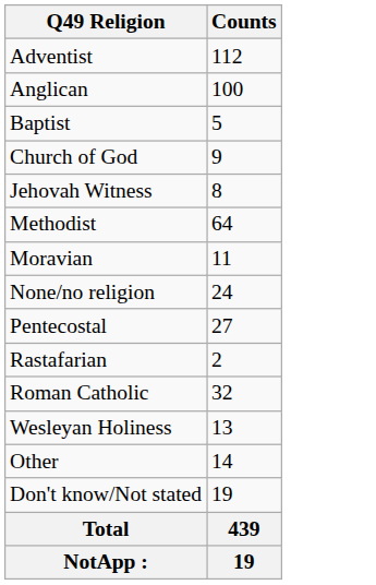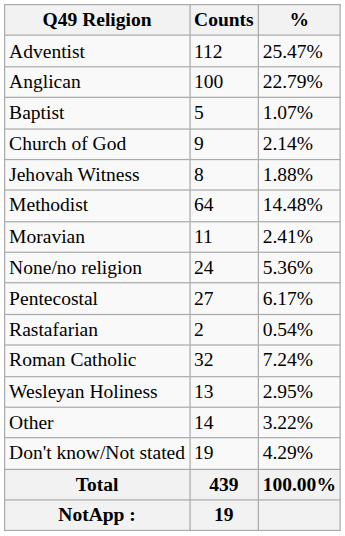 <table class="wikitable sortable">
 <tr>
 <th>Q49 Religion</th>
 <th>Counts</th>
+<th>%</th>
 </tr>
 <tr>
 <td>Adventist</td>
 <td>112</td>
+<td>25.47%</td>
 </tr>
 <tr>
 <td>Anglican</td>
 <td>100</td>
+<td>22.79%</td>
 </tr>
 <tr>
 <td>Baptist</td>
 <td>5</td>
+<td>1.07%</td>
 </tr>
 <tr>
 <td>Church of God</td>
 <td>9</td>
+<td>2.14%</td>
 </tr>
 <tr>
 <td>Jehovah Witness</td>
 <td>8</td>
+<td>1.88%</td>
 </tr>
 <tr>
 <td>Methodist</td>
 <td>64</td>
+<td>14.48%</td>
 </tr>
 <tr>
 <td>Moravian</td>
 <td>11</td>
+<td>2.41%</td>
 </tr>
 <tr>
 <td>None/no religion</td>
 <td>24</td>
+<td>5.36%</td>
 </tr>
 <tr>
 <td>Pentecostal</td>
 <td>27</td>
+<td>6.17%</td>
 </tr>
 <tr>
 <td>Rastafarian</td>
 <td>2</td>
+<td>0.54%</td>
 </tr>
 <tr>
 <td>Roman Catholic</td>
 <td>32</td>
+<td>7.24%</td>
 </tr>
 <tr>
 <td>Wesleyan Holiness</td>
 <td>13</td>
+<td>2.95%</td>
 </tr>
 <tr>
 <td>Other</td>
 <td>14</td>
+<td>3.22%</td>
 </tr>
 <tr>
 <td>Don't know/Not stated</td>
 <td>19</td>
+<td>4.29%</td>
 </tr>
 <tr>
 <th>Total</th>
 <th>439</th>
+<th>100.00%</th>
 </tr>
 <tr>
 <th>NotApp :</th>
 <th>19</th>
+<th></th>
 </tr>
 </table>
